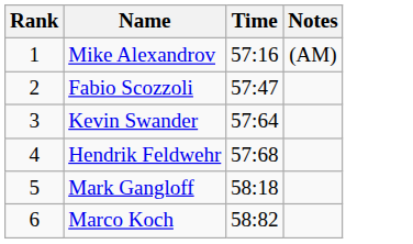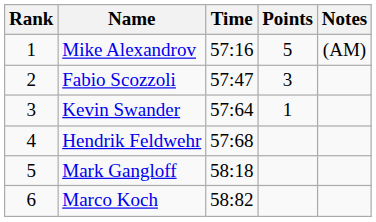 <table class="wikitable" style="text-align:center">
 <tr>
 <th>Rank</th>
 <th>Name</th>
 <th>Time</th>
+<th>Points</th>
 <th>Notes</th>
 </tr>
 <tr>
 <td>1</td>
 <td align="left"> <a href='#'>Mike Alexandrov</a></td>
 <td>57:16</td>
+<td>5</td>
 <td>(AM)</td>
 </tr>
 <tr>
 <td>2</td>
 <td align="left"> <a href='#'>Fabio Scozzoli</a></td>
 <td>57:47</td>
+<td>3</td>
 <td></td>
 </tr>
 <tr>
 <td>3</td>
 <td align="left"> <a href='#'>Kevin Swander</a></td>
 <td>57:64</td>
+<td>1</td>
 <td></td>
 </tr>
 <tr>
 <td>4</td>
 <td align="left"> <a href='#'>Hendrik Feldwehr</a></td>
 <td>57:68</td>
 <td></td>
+<td></td>
 </tr>
 <tr>
 <td>5</td>
 <td align="left"> <a href='#'>Mark Gangloff</a></td>
 <td>58:18</td>
+<td></td>
 <td></td>
 </tr>
 <tr>
 <td>6</td>
 <td align="left"> <a href='#'>Marco Koch</a></td>
 <td>58:82</td>
 <td></td>
+<td></td>
 </tr>
 </table>
